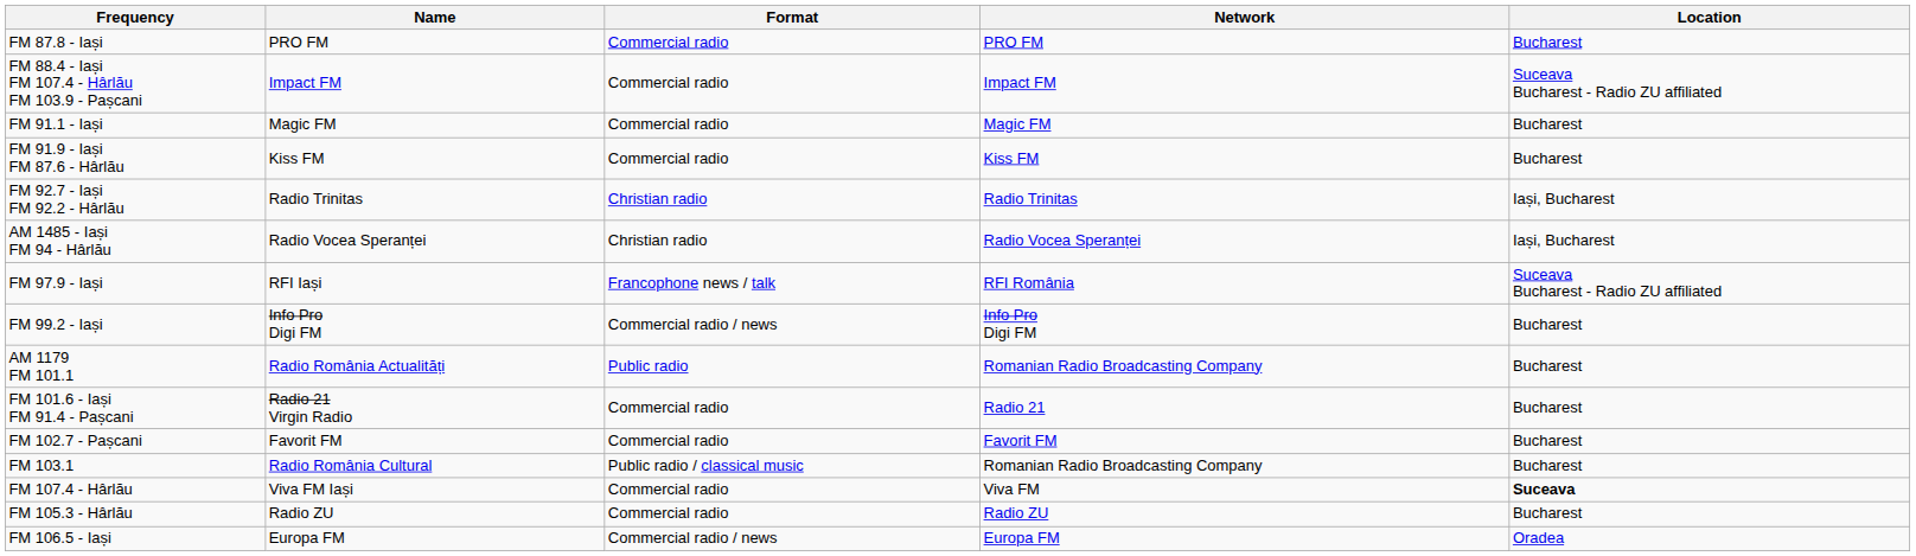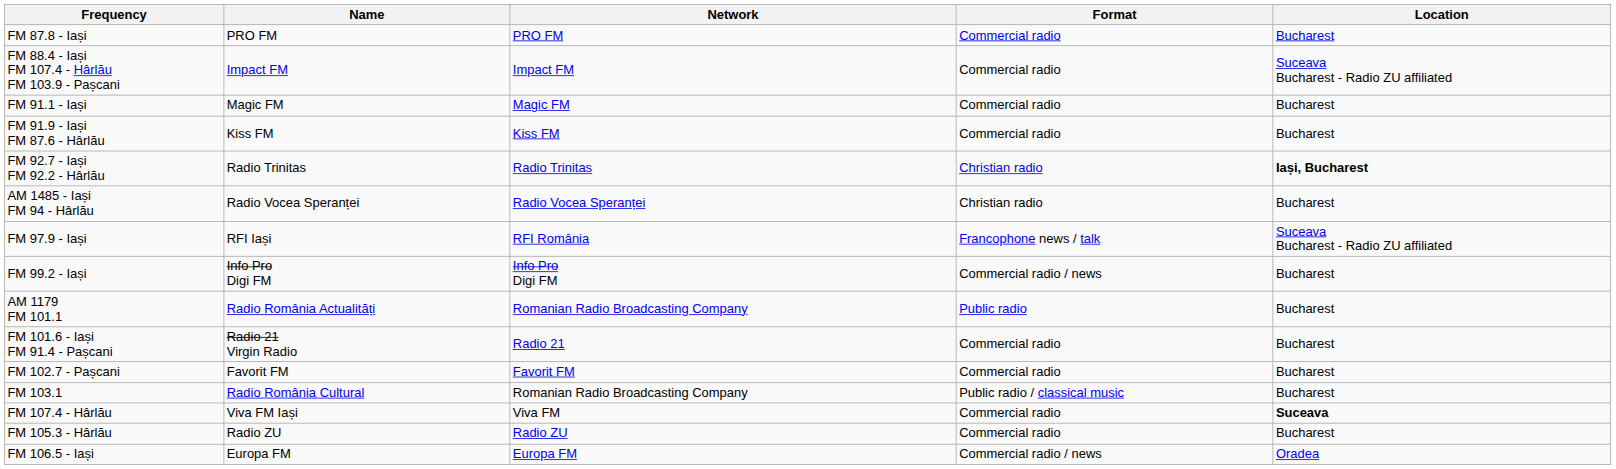 <table class="wikitable sortable" width="100%">
 <tr>
 <th>Frequency</th>
 <th>Name</th>
+<th>Network</th>
 <th>Format</th>
-<th>Network</th>
 <th>Location</th>
 </tr>
 <tr>
 <td>FM 87.8 - Iași</td>
 <td>PRO FM</td>
+<td><a href='#'>PRO FM</a></td>
 <td><a href='#'>Commercial radio</a></td>
-<td><a href='#'>PRO FM</a></td>
 <td><a href='#'>Bucharest</a></td>
 </tr>
 <tr>
 <td>FM 88.4 - Iași<br>FM 107.4 - <a href='#'>Hârlău</a><br>FM 103.9 - Pașcani</td>
 <td><a href='#'>Impact FM</a></td>
+<td><a href='#'>Impact FM</a></td>
 <td>Commercial radio</td>
-<td><a href='#'>Impact FM</a></td>
 <td><a href='#'>Suceava</a><br>Bucharest - Radio ZU affiliated</td>
 </tr>
 <tr>
 <td>FM 91.1 - Iași</td>
 <td>Magic FM</td>
+<td><a href='#'>Magic FM</a></td>
 <td>Commercial radio</td>
-<td><a href='#'>Magic FM</a></td>
 <td>Bucharest</td>
 </tr>
 <tr>
 <td>FM 91.9 - Iași<br>FM 87.6 - Hârlău</td>
 <td>Kiss FM</td>
+<td><a href='#'>Kiss FM</a></td>
 <td>Commercial radio</td>
-<td><a href='#'>Kiss FM</a></td>
 <td>Bucharest</td>
 </tr>
 <tr>
 <td>FM 92.7 - Iași<br>FM 92.2 - Hârlău</td>
 <td>Radio Trinitas</td>
+<td><a href='#'>Radio Trinitas</a></td>
 <td><a href='#'>Christian radio</a></td>
-<td><a href='#'>Radio Trinitas</a></td>
-<td>Iași, Bucharest</td>
+<td><strong>Iași, Bucharest</strong></td>
 </tr>
 <tr>
 <td>AM 1485 - Iași<br>FM 94 - Hârlău</td>
 <td>Radio Vocea Speranței</td>
+<td><a href='#'>Radio Vocea Speranței</a></td>
 <td>Christian radio</td>
-<td><a href='#'>Radio Vocea Speranței</a></td>
-<td>Iași, Bucharest</td>
+<td>Bucharest</td>
 </tr>
 <tr>
 <td>FM 97.9 - Iași</td>
 <td>RFI Iași</td>
+<td><a href='#'>RFI România</a></td>
 <td><a href='#'>Francophone</a> news / <a href='#'>talk</a></td>
-<td><a href='#'>RFI România</a></td>
 <td><a href='#'>Suceava</a><br>Bucharest - Radio ZU affiliated</td>
 </tr>
 <tr>
 <td>FM 99.2 - Iași</td>
 <td><s>Info Pro</s><br>Digi FM</td>
+<td><a href='#'><s>Info Pro</s></a><br>Digi FM</td>
 <td>Commercial radio / news</td>
-<td><a href='#'><s>Info Pro</s></a><br>Digi FM</td>
 <td>Bucharest</td>
 </tr>
 <tr>
 <td>AM 1179<br>FM 101.1</td>
 <td><a href='#'>Radio România Actualități</a></td>
+<td><a href='#'>Romanian Radio Broadcasting Company</a></td>
 <td><a href='#'>Public radio</a></td>
-<td><a href='#'>Romanian Radio Broadcasting Company</a></td>
 <td>Bucharest</td>
 </tr>
 <tr>
 <td>FM 101.6 - Iași<br>FM 91.4 - Pașcani</td>
 <td><s>Radio 21</s><br>Virgin Radio</td>
+<td><a href='#'>Radio 21</a></td>
 <td>Commercial radio</td>
-<td><a href='#'>Radio 21</a></td>
 <td>Bucharest</td>
 </tr>
 <tr>
 <td>FM 102.7 - Pașcani</td>
 <td>Favorit FM</td>
+<td><a href='#'>Favorit FM</a></td>
 <td>Commercial radio</td>
-<td><a href='#'>Favorit FM</a></td>
 <td>Bucharest</td>
 </tr>
 <tr>
 <td>FM 103.1</td>
 <td><a href='#'>Radio România Cultural</a></td>
+<td>Romanian Radio Broadcasting Company</td>
 <td>Public radio / <a href='#'>classical music</a></td>
-<td>Romanian Radio Broadcasting Company</td>
 <td>Bucharest</td>
 </tr>
 <tr>
 <td>FM 107.4 - Hârlău</td>
 <td>Viva FM Iași</td>
+<td>Viva FM</td>
 <td>Commercial radio</td>
-<td>Viva FM</td>
 <td><strong>Suceava</strong></td>
 </tr>
 <tr>
 <td>FM 105.3 - Hârlău</td>
 <td>Radio ZU</td>
+<td><a href='#'>Radio ZU</a></td>
 <td>Commercial radio</td>
-<td><a href='#'>Radio ZU</a></td>
 <td>Bucharest</td>
 </tr>
 <tr>
 <td>FM 106.5 - Iași</td>
 <td>Europa FM</td>
+<td><a href='#'>Europa FM</a></td>
 <td>Commercial radio / news</td>
-<td><a href='#'>Europa FM</a></td>
 <td><a href='#'>Oradea</a></td>
 </tr>
 </table>
